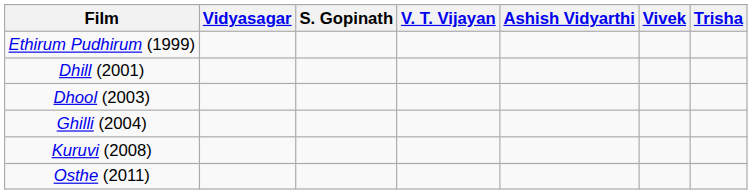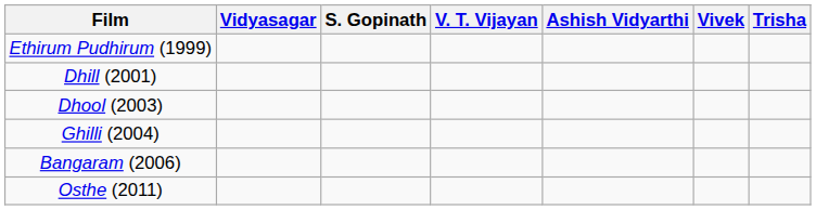 <table class="wikitable" style="text-align:center;font-size:90%;">
 <tr style="vertical-align:bottom;">
 <th scope="col">Film</th>
 <th scope="col"><a href='#'>Vidyasagar</a></th>
 <th scope="col">S. Gopinath</th>
 <th scope="col"><a href='#'>V. T. Vijayan</a></th>
 <th scope="col"><a href='#'>Ashish Vidyarthi</a></th>
 <th scope="col"><a href='#'>Vivek</a></th>
 <th scope="col"><a href='#'>Trisha</a></th>
 </tr>
 <tr>
 <td><em><a href='#'>Ethirum Pudhirum</a></em> (1999)</td>
 <td></td>
 <td></td>
 <td></td>
 <td></td>
 <td></td>
 </tr>
 <tr>
 <td><em><a href='#'>Dhill</a></em> (2001)</td>
 <td></td>
 <td></td>
 <td></td>
 <td></td>
 <td></td>
 <td></td>
 </tr>
 <tr>
 <td><em><a href='#'>Dhool</a></em>  (2003)</td>
 <td></td>
 <td></td>
 <td></td>
 <td></td>
 <td></td>
 <td></td>
 </tr>
 <tr>
 <td><em><a href='#'>Ghilli</a></em> (2004)</td>
 <td></td>
 <td></td>
 <td></td>
 <td></td>
 <td></td>
 <td></td>
 </tr>
 <tr>
-<td><em><a href='#'>Kuruvi</a></em> (2008)</td>
+<td><em><a href='#'>Bangaram</a></em> (2006)</td>
 <td></td>
 <td></td>
 <td></td>
 <td></td>
 <td></td>
 <td></td>
 </tr>
 <tr>
 <td><em><a href='#'>Osthe</a></em> (2011)</td>
 <td></td>
 <td></td>
 <td></td>
 <td></td>
 <td></td>
 </tr>
 </table>
